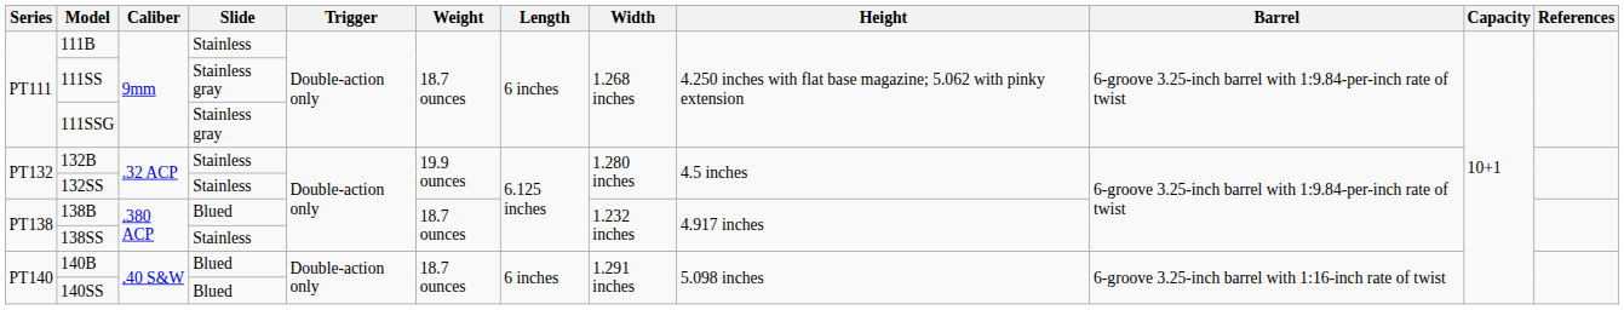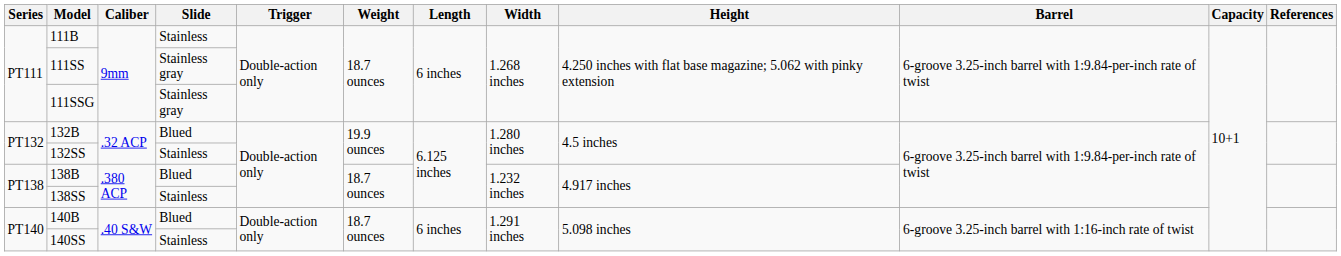 <table class="wikitable">
 <tr>
 <th>Series</th>
 <th>Model</th>
 <th>Caliber</th>
 <th>Slide</th>
 <th>Trigger</th>
 <th>Weight</th>
 <th>Length</th>
 <th>Width</th>
 <th>Height</th>
 <th>Barrel</th>
 <th>Capacity</th>
 <th>References</th>
 </tr>
 <tr>
 <td rowspan="3">PT111</td>
 <td>111B</td>
 <td rowspan="3"><a href='#'>9mm</a></td>
 <td>Stainless</td>
 <td rowspan="3">Double-action only</td>
 <td rowspan="3">18.7 ounces</td>
 <td rowspan="3">6 inches</td>
 <td rowspan="3">1.268 inches</td>
 <td rowspan="3">4.250 inches with flat base magazine; 5.062 with pinky extension</td>
 <td rowspan="3">6-groove 3.25-inch barrel with 1:9.84-per-inch rate of twist</td>
 <td rowspan="9">10+1</td>
 <td rowspan="3"></td>
 </tr>
 <tr>
 <td>111SS</td>
 <td>Stainless gray</td>
 </tr>
 <tr>
 <td>111SSG</td>
 <td>Stainless gray</td>
 </tr>
 <tr>
 <td rowspan="2">PT132</td>
 <td>132B</td>
 <td rowspan="2"><a href='#'>.32 ACP</a></td>
-<td>Stainless</td>
+<td>Blued</td>
 <td rowspan="4">Double-action only</td>
 <td rowspan="2">19.9 ounces</td>
 <td rowspan="4">6.125 inches</td>
 <td rowspan="2">1.280 inches</td>
 <td rowspan="2">4.5 inches</td>
 <td rowspan="4">6-groove 3.25-inch barrel with 1:9.84-per-inch rate of twist</td>
 <td rowspan="2"></td>
 </tr>
 <tr>
 <td>132SS</td>
 <td>Stainless</td>
 </tr>
 <tr>
 <td rowspan="2">PT138</td>
 <td>138B</td>
 <td rowspan="2"><a href='#'>.380 ACP</a></td>
 <td>Blued</td>
 <td rowspan="2">18.7 ounces</td>
 <td rowspan="2">1.232 inches</td>
 <td rowspan="2">4.917 inches</td>
 <td rowspan="2"></td>
 </tr>
 <tr>
 <td>138SS</td>
 <td>Stainless</td>
 </tr>
 <tr>
 <td rowspan="2">PT140</td>
 <td>140B</td>
 <td rowspan="2"><a href='#'>.40 S&W</a></td>
 <td>Blued</td>
 <td rowspan="2">Double-action only</td>
 <td rowspan="2">18.7 ounces</td>
 <td rowspan="2">6 inches</td>
 <td rowspan="2">1.291 inches</td>
 <td rowspan="2">5.098 inches</td>
 <td rowspan="2">6-groove 3.25-inch barrel with 1:16-inch rate of twist</td>
 <td rowspan="2"></td>
 </tr>
 <tr>
 <td>140SS</td>
-<td>Blued</td>
+<td>Stainless</td>
 </tr>
 </table>
